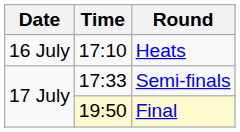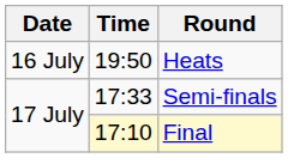 <table class="wikitable">
 <tr>
 <th>Date</th>
 <th>Time</th>
 <th>Round</th>
 </tr>
 <tr>
 <td>16 July</td>
-<td>17:10</td>
+<td>19:50</td>
 <td><a href='#'>Heats</a></td>
 </tr>
 <tr>
 <td rowspan=2>17 July</td>
 <td>17:33</td>
 <td><a href='#'>Semi-finals</a></td>
 </tr>
 <tr style=background:lemonchiffon>
-<td>19:50</td>
+<td>17:10</td>
 <td><a href='#'>Final</a></td>
 </tr>
 </table>
